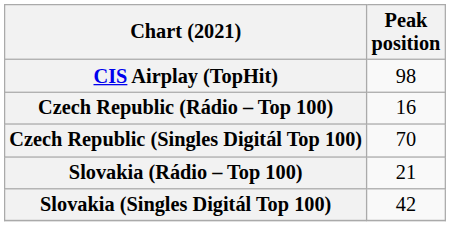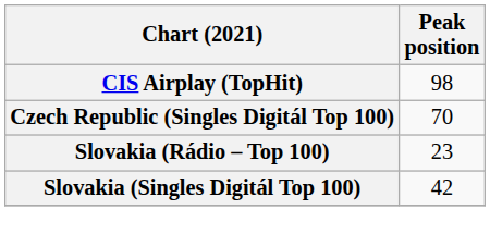 <table class="wikitable plainrowheaders sortable" style="text-align:center">
 <tr>
 <th scope="col">Chart (2021)</th>
 <th scope="col">Peak<br>position</th>
 </tr>
 <tr>
 <th scope="row"><a href='#'>CIS</a> Airplay (TopHit)</th>
 <td>98</td>
 </tr>
 <tr>
-<th scope="row">Czech Republic (Rádio – Top 100)</th>
-<td>16</td>
-</tr>
-<tr>
 <th scope="row">Czech Republic (Singles Digitál Top 100)</th>
 <td>70</td>
 </tr>
 <tr>
 <th scope="row">Slovakia (Rádio – Top 100)</th>
-<td>21</td>
+<td>23</td>
 </tr>
 <tr>
 <th scope="row">Slovakia (Singles Digitál Top 100)</th>
 <td>42</td>
 </tr>
 <tr>
 </tr>
 </table>
